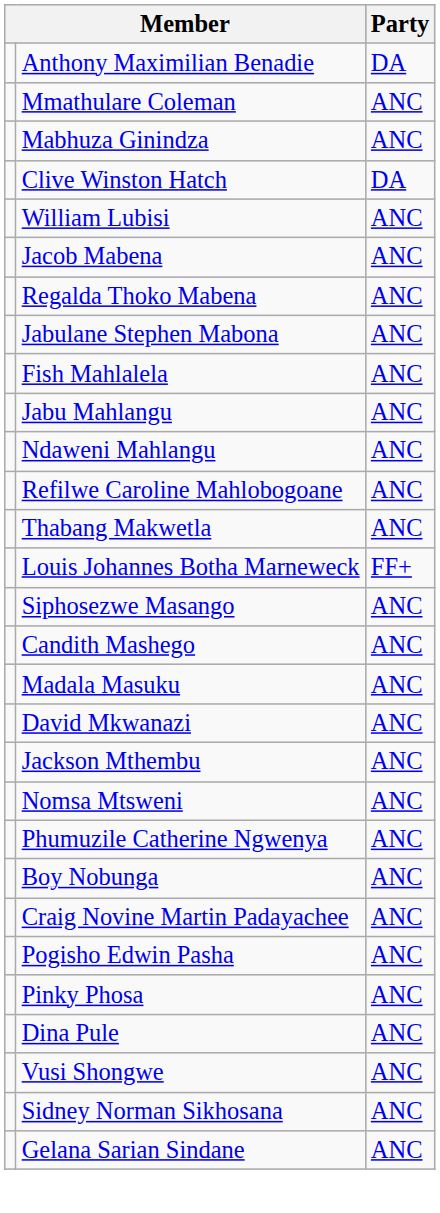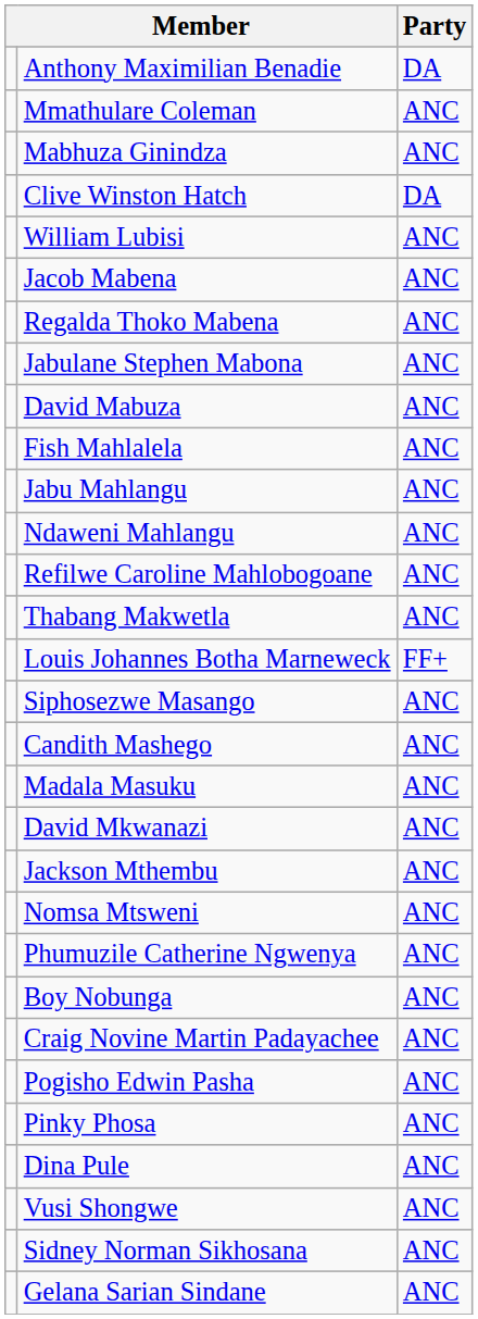 <table class="wikitable sortable">
 <tr>
 <th colspan="2">Member</th>
 <th>Party</th>
 </tr>
 <tr>
 <td></td>
 <td><a href='#'>Anthony Maximilian Benadie</a></td>
 <td><a href='#'>DA</a></td>
 </tr>
 <tr>
 <td></td>
 <td><a href='#'>Mmathulare Coleman</a></td>
 <td><a href='#'>ANC</a></td>
 </tr>
 <tr>
 <td></td>
 <td><a href='#'>Mabhuza Ginindza</a></td>
 <td><a href='#'>ANC</a></td>
 </tr>
 <tr>
 <td></td>
 <td><a href='#'>Clive Winston Hatch</a></td>
 <td><a href='#'>DA</a></td>
 </tr>
 <tr>
 <td></td>
 <td><a href='#'>William Lubisi</a></td>
 <td><a href='#'>ANC</a></td>
 </tr>
 <tr>
 <td></td>
 <td><a href='#'>Jacob Mabena</a></td>
 <td><a href='#'>ANC</a></td>
 </tr>
 <tr>
 <td></td>
 <td><a href='#'>Regalda Thoko Mabena</a></td>
 <td><a href='#'>ANC</a></td>
 </tr>
 <tr>
 <td></td>
 <td><a href='#'>Jabulane Stephen Mabona</a></td>
+<td><a href='#'>ANC</a></td>
+</tr>
+<tr>
+<td></td>
+<td><a href='#'>David Mabuza</a></td>
 <td><a href='#'>ANC</a></td>
 </tr>
 <tr>
 <td></td>
 <td><a href='#'>Fish Mahlalela</a></td>
 <td><a href='#'>ANC</a></td>
 </tr>
 <tr>
 <td></td>
 <td><a href='#'>Jabu Mahlangu</a></td>
 <td><a href='#'>ANC</a></td>
 </tr>
 <tr>
 <td></td>
 <td><a href='#'>Ndaweni Mahlangu</a></td>
 <td><a href='#'>ANC</a></td>
 </tr>
 <tr>
 <td></td>
 <td><a href='#'>Refilwe Caroline Mahlobogoane</a></td>
 <td><a href='#'>ANC</a></td>
 </tr>
 <tr>
 <td></td>
 <td><a href='#'>Thabang Makwetla</a></td>
 <td><a href='#'>ANC</a></td>
 </tr>
 <tr>
 <td></td>
 <td><a href='#'>Louis Johannes Botha Marneweck</a></td>
 <td><a href='#'>FF+</a></td>
 </tr>
 <tr>
 <td></td>
 <td><a href='#'>Siphosezwe Masango</a></td>
 <td><a href='#'>ANC</a></td>
 </tr>
 <tr>
 <td></td>
 <td><a href='#'>Candith Mashego</a></td>
 <td><a href='#'>ANC</a></td>
 </tr>
 <tr>
 <td></td>
 <td><a href='#'>Madala Masuku</a></td>
 <td><a href='#'>ANC</a></td>
 </tr>
 <tr>
 <td></td>
 <td><a href='#'>David Mkwanazi</a></td>
 <td><a href='#'>ANC</a></td>
 </tr>
 <tr>
 <td></td>
 <td><a href='#'>Jackson Mthembu</a></td>
 <td><a href='#'>ANC</a></td>
 </tr>
 <tr>
 <td></td>
 <td><a href='#'>Nomsa Mtsweni</a></td>
 <td><a href='#'>ANC</a></td>
 </tr>
 <tr>
 <td></td>
 <td><a href='#'>Phumuzile Catherine Ngwenya</a></td>
 <td><a href='#'>ANC</a></td>
 </tr>
 <tr>
 <td></td>
 <td><a href='#'>Boy Nobunga</a></td>
 <td><a href='#'>ANC</a></td>
 </tr>
 <tr>
 <td></td>
 <td><a href='#'>Craig Novine Martin Padayachee</a></td>
 <td><a href='#'>ANC</a></td>
 </tr>
 <tr>
 <td></td>
 <td><a href='#'>Pogisho Edwin Pasha</a></td>
 <td><a href='#'>ANC</a></td>
 </tr>
 <tr>
 <td></td>
 <td><a href='#'>Pinky Phosa</a></td>
 <td><a href='#'>ANC</a></td>
 </tr>
 <tr>
 <td></td>
 <td><a href='#'>Dina Pule</a></td>
 <td><a href='#'>ANC</a></td>
 </tr>
 <tr>
 <td></td>
 <td><a href='#'>Vusi Shongwe</a></td>
 <td><a href='#'>ANC</a></td>
 </tr>
 <tr>
 <td></td>
 <td><a href='#'>Sidney Norman Sikhosana</a></td>
 <td><a href='#'>ANC</a></td>
 </tr>
 <tr>
 <td></td>
 <td><a href='#'>Gelana Sarian Sindane</a></td>
 <td><a href='#'>ANC</a></td>
 </tr>
 </table>
